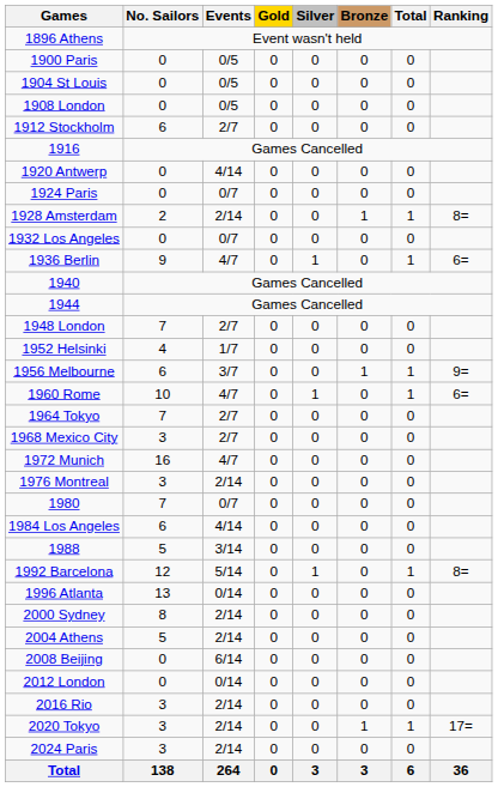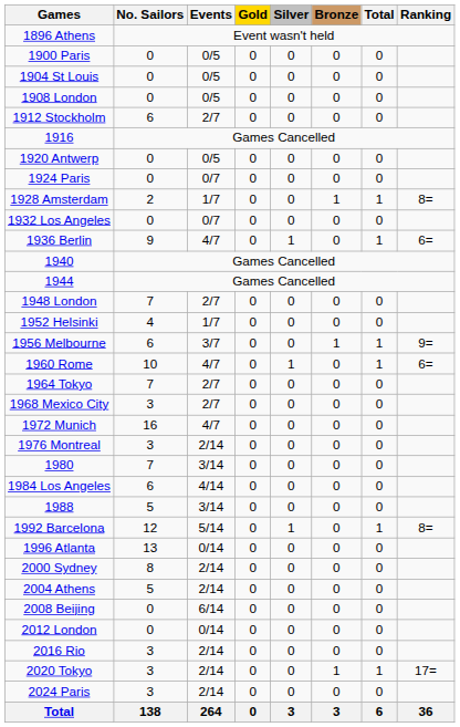 <table class="wikitable sortable" style="text-align:center">
 <tr>
 <th>Games</th>
 <th>No. Sailors</th>
 <th>Events</th>
 <th style="background-color:gold;">Gold</th>
 <th style="background-color:silver;">Silver</th>
 <th style="background-color:#c96;">Bronze</th>
 <th>Total</th>
 <th>Ranking</th>
 </tr>
 <tr>
 <td><a href='#'>1896 Athens</a></td>
 <td colspan=7>Event wasn't held</td>
 </tr>
 <tr>
 <td><a href='#'>1900 Paris</a></td>
 <td>0</td>
 <td>0/5</td>
 <td>0</td>
 <td>0</td>
 <td>0</td>
 <td>0</td>
 <td></td>
 </tr>
 <tr>
 <td><a href='#'>1904 St Louis</a></td>
 <td>0</td>
 <td>0/5</td>
 <td>0</td>
 <td>0</td>
 <td>0</td>
 <td>0</td>
 <td></td>
 </tr>
 <tr>
 <td><a href='#'>1908 London</a></td>
 <td>0</td>
 <td>0/5</td>
 <td>0</td>
 <td>0</td>
 <td>0</td>
 <td>0</td>
 <td></td>
 </tr>
 <tr>
 <td><a href='#'>1912 Stockholm</a></td>
 <td>6</td>
 <td>2/7</td>
 <td>0</td>
 <td>0</td>
 <td>0</td>
 <td>0</td>
 <td></td>
 </tr>
 <tr>
 <td><a href='#'>1916</a></td>
 <td colspan=7>Games Cancelled</td>
 </tr>
 <tr>
 <td><a href='#'>1920 Antwerp</a></td>
 <td>0</td>
-<td>4/14</td>
+<td>0/5</td>
 <td>0</td>
 <td>0</td>
 <td>0</td>
 <td>0</td>
 <td></td>
 </tr>
 <tr>
 <td><a href='#'>1924 Paris</a></td>
 <td>0</td>
 <td>0/7</td>
 <td>0</td>
 <td>0</td>
 <td>0</td>
 <td>0</td>
 <td></td>
 </tr>
 <tr>
 <td><a href='#'>1928 Amsterdam</a></td>
 <td>2</td>
-<td>2/14</td>
+<td>1/7</td>
 <td>0</td>
 <td>0</td>
 <td>1</td>
 <td>1</td>
 <td>8=</td>
 </tr>
 <tr>
 <td><a href='#'>1932 Los Angeles</a></td>
 <td>0</td>
 <td>0/7</td>
 <td>0</td>
 <td>0</td>
 <td>0</td>
 <td>0</td>
 <td></td>
 </tr>
 <tr>
 <td><a href='#'>1936 Berlin</a></td>
 <td>9</td>
 <td>4/7</td>
 <td>0</td>
 <td>1</td>
 <td>0</td>
 <td>1</td>
 <td>6=</td>
 </tr>
 <tr>
 <td><a href='#'>1940</a></td>
 <td colspan=7>Games Cancelled</td>
 </tr>
 <tr>
 <td><a href='#'>1944</a></td>
 <td colspan=7>Games Cancelled</td>
 </tr>
 <tr>
 <td><a href='#'>1948 London</a></td>
 <td>7</td>
 <td>2/7</td>
 <td>0</td>
 <td>0</td>
 <td>0</td>
 <td>0</td>
 <td></td>
 </tr>
 <tr>
 <td><a href='#'>1952 Helsinki</a></td>
 <td>4</td>
 <td>1/7</td>
 <td>0</td>
 <td>0</td>
 <td>0</td>
 <td>0</td>
 <td></td>
 </tr>
 <tr>
 <td><a href='#'>1956 Melbourne</a></td>
 <td>6</td>
 <td>3/7</td>
 <td>0</td>
 <td>0</td>
 <td>1</td>
 <td>1</td>
 <td>9=</td>
 </tr>
 <tr>
 <td><a href='#'>1960 Rome</a></td>
 <td>10</td>
 <td>4/7</td>
 <td>0</td>
 <td>1</td>
 <td>0</td>
 <td>1</td>
 <td>6=</td>
 </tr>
 <tr>
 <td><a href='#'>1964 Tokyo</a></td>
 <td>7</td>
 <td>2/7</td>
 <td>0</td>
 <td>0</td>
 <td>0</td>
 <td>0</td>
 <td></td>
 </tr>
 <tr>
 <td><a href='#'>1968 Mexico City</a></td>
 <td>3</td>
 <td>2/7</td>
 <td>0</td>
 <td>0</td>
 <td>0</td>
 <td>0</td>
 <td></td>
 </tr>
 <tr>
 <td><a href='#'>1972 Munich</a></td>
 <td>16</td>
 <td>4/7</td>
 <td>0</td>
 <td>0</td>
 <td>0</td>
 <td>0</td>
 <td></td>
 </tr>
 <tr>
 <td><a href='#'>1976 Montreal</a></td>
 <td>3</td>
 <td>2/14</td>
 <td>0</td>
 <td>0</td>
 <td>0</td>
 <td>0</td>
 <td></td>
 </tr>
 <tr>
 <td><a href='#'>1980</a></td>
 <td>7</td>
-<td>0/7</td>
+<td>3/14</td>
 <td>0</td>
 <td>0</td>
 <td>0</td>
 <td>0</td>
 <td></td>
 </tr>
 <tr>
 <td><a href='#'>1984 Los Angeles</a></td>
 <td>6</td>
 <td>4/14</td>
 <td>0</td>
 <td>0</td>
 <td>0</td>
 <td>0</td>
 <td></td>
 </tr>
 <tr>
 <td><a href='#'>1988</a></td>
 <td>5</td>
 <td>3/14</td>
 <td>0</td>
 <td>0</td>
 <td>0</td>
 <td>0</td>
 <td></td>
 </tr>
 <tr>
 <td><a href='#'>1992 Barcelona</a></td>
 <td>12</td>
 <td>5/14</td>
 <td>0</td>
 <td>1</td>
 <td>0</td>
 <td>1</td>
 <td>8=</td>
 </tr>
 <tr>
 <td><a href='#'>1996 Atlanta</a></td>
 <td>13</td>
 <td>0/14</td>
 <td>0</td>
 <td>0</td>
 <td>0</td>
 <td>0</td>
 <td></td>
 </tr>
 <tr>
 <td><a href='#'>2000 Sydney</a></td>
 <td>8</td>
 <td>2/14</td>
 <td>0</td>
 <td>0</td>
 <td>0</td>
 <td>0</td>
 <td></td>
 </tr>
 <tr>
 <td><a href='#'>2004 Athens</a></td>
 <td>5</td>
 <td>2/14</td>
 <td>0</td>
 <td>0</td>
 <td>0</td>
 <td>0</td>
 <td></td>
 </tr>
 <tr>
 <td><a href='#'>2008 Beijing</a></td>
 <td>0</td>
 <td>6/14</td>
 <td>0</td>
 <td>0</td>
 <td>0</td>
 <td>0</td>
 <td></td>
 </tr>
 <tr>
 <td><a href='#'>2012 London</a></td>
 <td>0</td>
 <td>0/14</td>
 <td>0</td>
 <td>0</td>
 <td>0</td>
 <td>0</td>
 <td></td>
 </tr>
 <tr>
 <td><a href='#'>2016 Rio</a></td>
 <td>3</td>
 <td>2/14</td>
 <td>0</td>
 <td>0</td>
 <td>0</td>
 <td>0</td>
 <td></td>
 </tr>
 <tr>
 <td><a href='#'>2020 Tokyo</a></td>
 <td>3</td>
 <td>2/14</td>
 <td>0</td>
 <td>0</td>
 <td>1</td>
 <td>1</td>
 <td>17=</td>
 </tr>
 <tr>
 <td><a href='#'>2024 Paris</a></td>
 <td>3</td>
 <td>2/14</td>
 <td>0</td>
 <td>0</td>
 <td>0</td>
 <td>0</td>
 <td></td>
 </tr>
 <tr>
 <th><a href='#'>Total</a></th>
 <th>138</th>
 <th>264</th>
 <th>0</th>
 <th>3</th>
 <th>3</th>
 <th>6</th>
 <th>36</th>
 </tr>
 </table>
